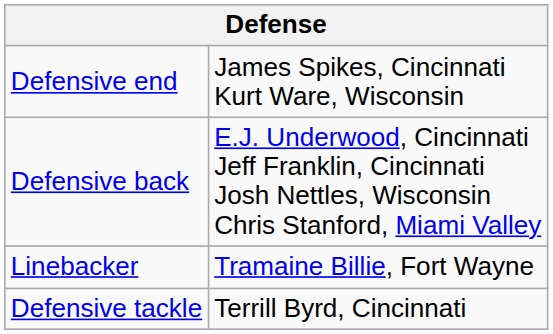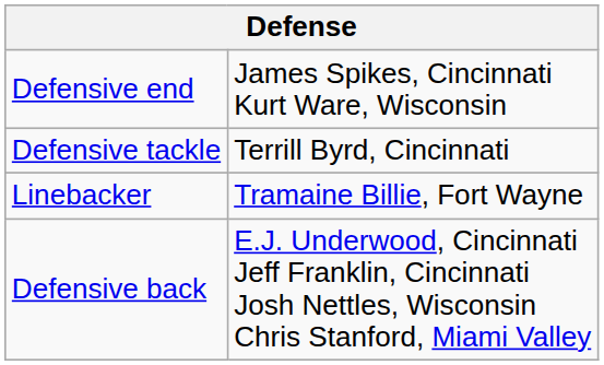 <table class="wikitable">
 <tr>
 <th colspan="2">Defense</th>
 </tr>
 <tr>
 <td><a href='#'>Defensive end</a></td>
 <td>James Spikes, Cincinnati<br>Kurt Ware, Wisconsin</td>
 </tr>
 <tr>
-<td><a href='#'>Defensive back</a></td>
-<td><a href='#'>E.J. Underwood</a>, Cincinnati<br>Jeff Franklin, Cincinnati<br> Josh Nettles, Wisconsin<br>Chris Stanford, <a href='#'>Miami Valley</a></td>
+<td><a href='#'>Defensive tackle</a></td>
+<td>Terrill Byrd, Cincinnati</td>
 </tr>
 <tr>
 <td><a href='#'>Linebacker</a></td>
 <td><a href='#'>Tramaine Billie</a>, Fort Wayne</td>
 </tr>
 <tr>
-<td><a href='#'>Defensive tackle</a></td>
-<td>Terrill Byrd, Cincinnati</td>
+<td><a href='#'>Defensive back</a></td>
+<td><a href='#'>E.J. Underwood</a>, Cincinnati<br>Jeff Franklin, Cincinnati<br> Josh Nettles, Wisconsin<br>Chris Stanford, <a href='#'>Miami Valley</a></td>
 </tr>
 </table>
